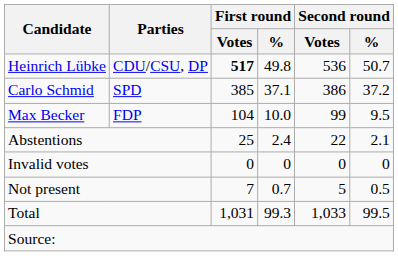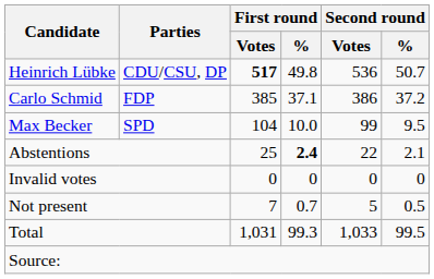 <table class=wikitable style=text-align:right>
 <tr>
 <th rowspan=2>Candidate</th>
 <th rowspan=2>Parties</th>
 <th colspan=2>First round</th>
 <th colspan=2>Second round</th>
 </tr>
 <tr>
 <th>Votes</th>
 <th>%</th>
 <th>Votes</th>
 <th>%</th>
 </tr>
 <tr>
 <td align=left><a href='#'>Heinrich Lübke</a></td>
 <td align=left><a href='#'>CDU</a>/<a href='#'>CSU</a>, <a href='#'>DP</a></td>
 <td><strong>517</strong></td>
 <td>49.8</td>
 <td>536</td>
 <td>50.7</td>
 </tr>
 <tr>
 <td align=left><a href='#'>Carlo Schmid</a></td>
-<td align=left><a href='#'>SPD</a></td>
+<td align=left><a href='#'>FDP</a></td>
 <td>385</td>
 <td>37.1</td>
 <td>386</td>
 <td>37.2</td>
 </tr>
 <tr>
 <td align=left><a href='#'>Max Becker</a></td>
-<td align=left><a href='#'>FDP</a></td>
+<td align=left><a href='#'>SPD</a></td>
 <td>104</td>
 <td>10.0</td>
 <td>99</td>
 <td>9.5</td>
 </tr>
 <tr>
 <td colspan=2 align=left>Abstentions</td>
 <td>25</td>
-<td>2.4</td>
+<td><strong>2.4</strong></td>
 <td>22</td>
 <td>2.1</td>
 </tr>
 <tr>
 <td colspan=2 align=left>Invalid votes</td>
 <td>0</td>
 <td>0</td>
 <td>0</td>
 <td>0</td>
 </tr>
 <tr>
 <td colspan=2 align=left>Not present</td>
 <td>7</td>
 <td>0.7</td>
 <td>5</td>
 <td>0.5</td>
 </tr>
 <tr>
 <td colspan=2 align=left>Total</td>
 <td>1,031</td>
 <td>99.3</td>
 <td>1,033</td>
 <td>99.5</td>
 </tr>
 <tr>
 <td align=left colspan=8>Source: </td>
 </tr>
 </table>
